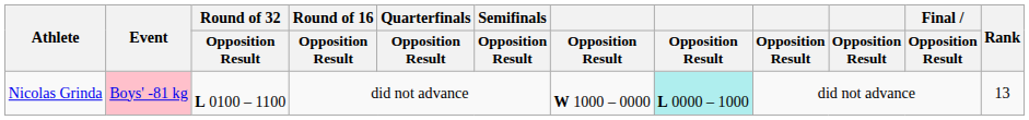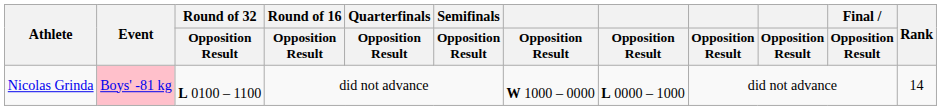 <table class="wikitable" style="font-size:90%">
 <tr>
 <th rowspan="2">Athlete</th>
 <th rowspan="2">Event</th>
 <th>Round of 32</th>
 <th>Round of 16</th>
 <th>Quarterfinals</th>
 <th>Semifinals</th>
 <th></th>
 <th></th>
 <th></th>
 <th></th>
 <th>Final / </th>
 <th rowspan=2>Rank</th>
 </tr>
 <tr style="font-size:95%">
 <th>Opposition<br>Result</th>
 <th>Opposition<br>Result</th>
 <th>Opposition<br>Result</th>
 <th>Opposition<br>Result</th>
 <th>Opposition<br>Result</th>
 <th>Opposition<br>Result</th>
 <th>Opposition<br>Result</th>
 <th>Opposition<br>Result</th>
 <th>Opposition<br>Result</th>
 </tr>
 <tr align=center>
 <td align=left><a href='#'>Nicolas Grinda</a></td>
 <td align=left style="background: pink;"><a href='#'>Boys' -81 kg</a></td>
 <td><br><strong>L</strong> 0100 – 1100</td>
 <td colspan=3>did not advance</td>
 <td><br><strong>W</strong> 1000 – 0000</td>
-<td style="background: paleturquoise;"><br><strong>L</strong> 0000 – 1000</td>
+<td><br><strong>L</strong> 0000 – 1000</td>
 <td colspan=3>did not advance</td>
-<td>13</td>
+<td>14</td>
 </tr>
 </table>
